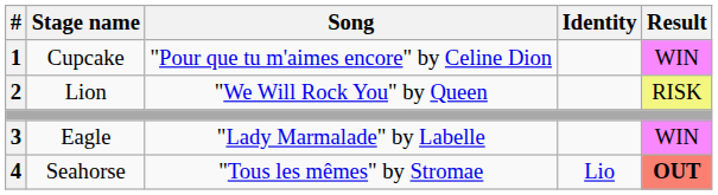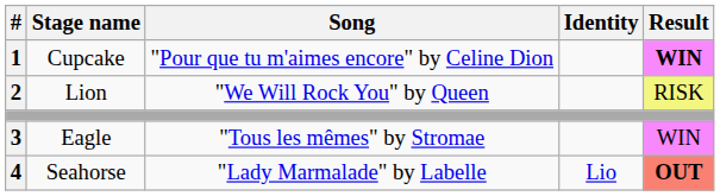 <table class="wikitable plainrowheaders" style="text-align: center;">
 <tr>
 <th>#</th>
 <th>Stage name</th>
 <th>Song</th>
 <th>Identity</th>
 <th>Result</th>
 </tr>
 <tr>
 <th>1</th>
 <td>Cupcake</td>
 <td>"<a href='#'>Pour que tu m'aimes encore</a>" by <a href='#'>Celine Dion</a></td>
 <td></td>
-<td bgcolor=#F888FD>WIN</td>
+<td bgcolor=#F888FD><strong>WIN</strong></td>
 </tr>
 <tr>
 <th>2</th>
 <td>Lion</td>
 <td>"<a href='#'>We Will Rock You</a>" by <a href='#'>Queen</a></td>
 <td></td>
 <td bgcolor="#F3F781">RISK</td>
 </tr>
 <tr>
 <td colspan="5" style="background:darkgray"></td>
 </tr>
 <tr>
 <th>3</th>
 <td>Eagle</td>
-<td>"<a href='#'>Lady Marmalade</a>" by <a href='#'>Labelle</a></td>
+<td>"<a href='#'>Tous les mêmes</a>" by <a href='#'>Stromae</a></td>
 <td></td>
 <td bgcolor=#F888FD>WIN</td>
 </tr>
 <tr>
 <th>4</th>
 <td>Seahorse</td>
-<td>"<a href='#'>Tous les mêmes</a>" by <a href='#'>Stromae</a></td>
+<td>"<a href='#'>Lady Marmalade</a>" by <a href='#'>Labelle</a></td>
 <td><a href='#'>Lio</a></td>
 <td bgcolor="Salmon"><strong>OUT</strong></td>
 </tr>
 </table>
